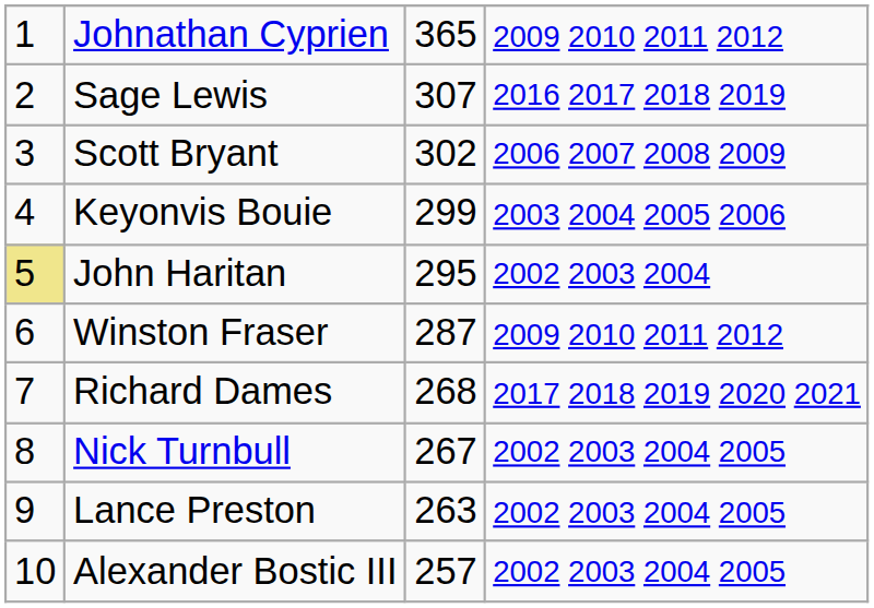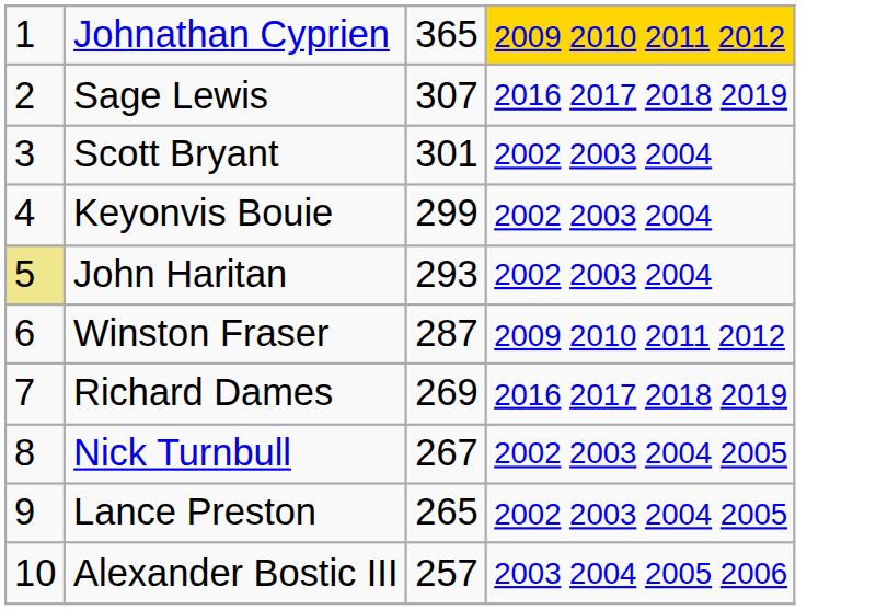 <table class="wikitable">
 <tr>
 </tr>
 <tr>
 <td>1</td>
 <td><a href='#'>Johnathan Cyprien</a></td>
 <td>365</td>
-<td style="font-size:80%;"><a href='#'>2009</a> <a href='#'>2010</a> <a href='#'>2011</a> <a href='#'>2012</a></td>
+<td style="background: gold; font-size:80%;"><a href='#'>2009</a> <a href='#'>2010</a> <a href='#'>2011</a> <a href='#'>2012</a></td>
 </tr>
 <tr>
 <td>2</td>
 <td>Sage Lewis</td>
 <td>307</td>
 <td style="font-size:80%;"><a href='#'>2016</a> <a href='#'>2017</a> <a href='#'>2018</a> <a href='#'>2019</a></td>
 </tr>
 <tr>
 <td>3</td>
 <td>Scott Bryant</td>
-<td>302</td>
-<td style="font-size:80%;"><a href='#'>2006</a> <a href='#'>2007</a> <a href='#'>2008</a> <a href='#'>2009</a></td>
+<td>301</td>
+<td style="font-size:80%;"><a href='#'>2002</a> <a href='#'>2003</a> <a href='#'>2004</a></td>
 </tr>
 <tr>
 <td>4</td>
 <td>Keyonvis Bouie</td>
 <td>299</td>
-<td style="font-size:80%;"><a href='#'>2003</a> <a href='#'>2004</a> <a href='#'>2005</a> <a href='#'>2006</a></td>
+<td style="font-size:80%;"><a href='#'>2002</a> <a href='#'>2003</a> <a href='#'>2004</a></td>
 </tr>
 <tr>
 <td style="background: khaki;">5</td>
 <td>John Haritan</td>
-<td>295</td>
+<td>293</td>
 <td style="font-size:80%;"><a href='#'>2002</a> <a href='#'>2003</a> <a href='#'>2004</a></td>
 </tr>
 <tr>
 <td>6</td>
 <td>Winston Fraser</td>
 <td>287</td>
 <td style="font-size:80%;"><a href='#'>2009</a> <a href='#'>2010</a> <a href='#'>2011</a> <a href='#'>2012</a></td>
 </tr>
 <tr>
 <td>7</td>
 <td>Richard Dames</td>
-<td>268</td>
-<td style="font-size:80%;"><a href='#'>2017</a> <a href='#'>2018</a> <a href='#'>2019</a> <a href='#'>2020</a> <a href='#'>2021</a></td>
+<td>269</td>
+<td style="font-size:80%;"><a href='#'>2016</a> <a href='#'>2017</a> <a href='#'>2018</a> <a href='#'>2019</a></td>
 </tr>
 <tr>
 <td>8</td>
 <td><a href='#'>Nick Turnbull</a></td>
 <td>267</td>
 <td style="font-size:80%;"><a href='#'>2002</a> <a href='#'>2003</a> <a href='#'>2004</a> <a href='#'>2005</a></td>
 </tr>
 <tr>
 <td>9</td>
 <td>Lance Preston</td>
-<td>263</td>
+<td>265</td>
 <td style="font-size:80%;"><a href='#'>2002</a> <a href='#'>2003</a> <a href='#'>2004</a> <a href='#'>2005</a></td>
 </tr>
 <tr>
 <td>10</td>
 <td>Alexander Bostic III</td>
 <td>257</td>
-<td style="font-size:80%;"><a href='#'>2002</a> <a href='#'>2003</a> <a href='#'>2004</a> <a href='#'>2005</a></td>
+<td style="font-size:80%;"><a href='#'>2003</a> <a href='#'>2004</a> <a href='#'>2005</a> <a href='#'>2006</a></td>
 </tr>
 </table>
